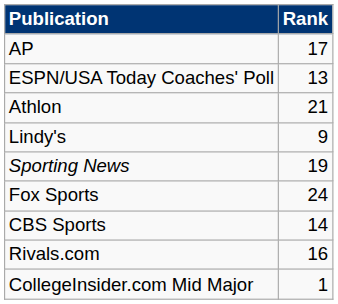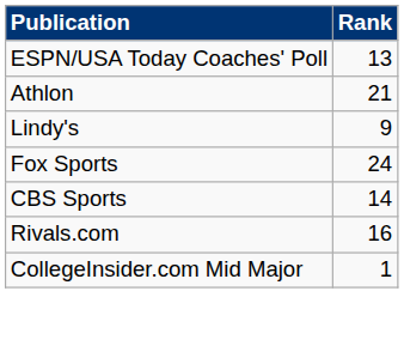 <table class="wikitable">
 <tr style="background: #003473; color: #FFFFFF">
 <td><strong>Publication</strong></td>
 <td><strong>Rank</strong></td>
-</tr>
-<tr>
-<td>AP</td>
-<td style="text-align: right">17</td>
 </tr>
 <tr>
 <td>ESPN/USA Today Coaches' Poll</td>
 <td style="text-align: right">13</td>
 </tr>
 <tr>
 <td>Athlon</td>
 <td style="text-align: right">21</td>
 </tr>
 <tr>
 <td>Lindy's</td>
 <td style="text-align: right">9</td>
-</tr>
-<tr>
-<td><em>Sporting News</em></td>
-<td style="text-align: right">19</td>
 </tr>
 <tr>
 <td>Fox Sports</td>
 <td style="text-align: right">24</td>
 </tr>
 <tr>
 <td>CBS Sports</td>
 <td style="text-align: right">14</td>
 </tr>
 <tr>
 <td>Rivals.com</td>
 <td style="text-align: right">16</td>
 </tr>
 <tr>
 <td>CollegeInsider.com Mid Major</td>
 <td style="text-align: right">1</td>
 </tr>
 </table>
